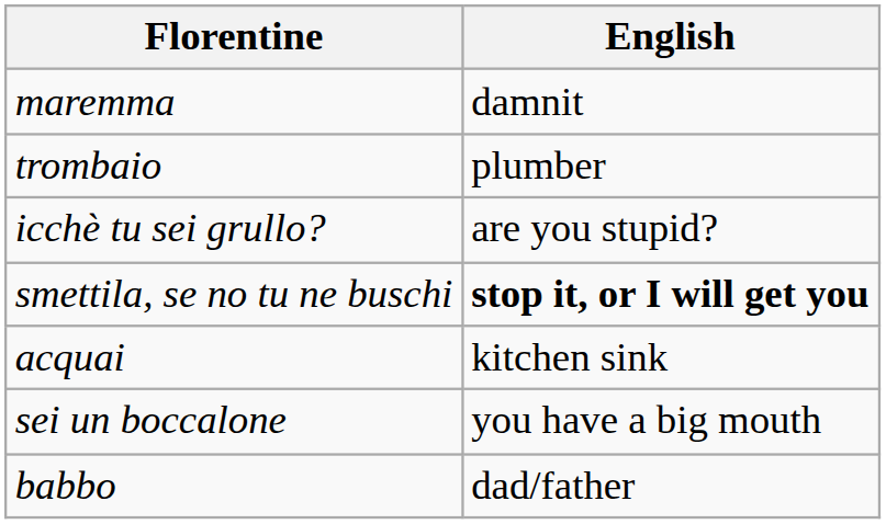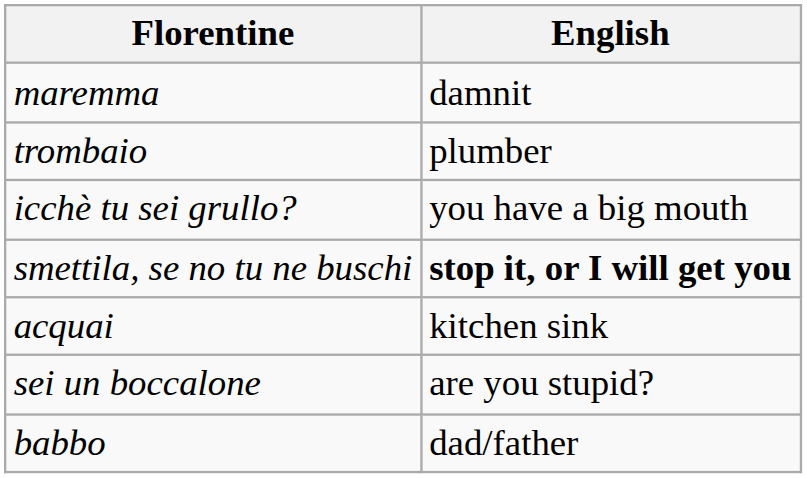 <table class="wikitable">
 <tr>
 <th>Florentine</th>
 <th>English</th>
 </tr>
 <tr>
 <td><em>maremma</em></td>
 <td>damnit</td>
 </tr>
 <tr>
 <td><em>trombaio</em></td>
 <td>plumber</td>
 </tr>
 <tr>
 <td><em>icchè tu sei grullo?</em></td>
-<td>are you stupid?</td>
+<td>you have a big mouth</td>
 </tr>
 <tr>
 <td><em>smettila, se no tu ne buschi</em></td>
 <td><strong>stop it, or I will get you</strong></td>
 </tr>
 <tr>
 <td><em>acquai</em></td>
 <td>kitchen sink</td>
 </tr>
 <tr>
 <td><em>sei un boccalone</em></td>
-<td>you have a big mouth</td>
+<td>are you stupid?</td>
 </tr>
 <tr>
 <td><em>babbo</em></td>
 <td>dad/father</td>
 </tr>
 </table>
